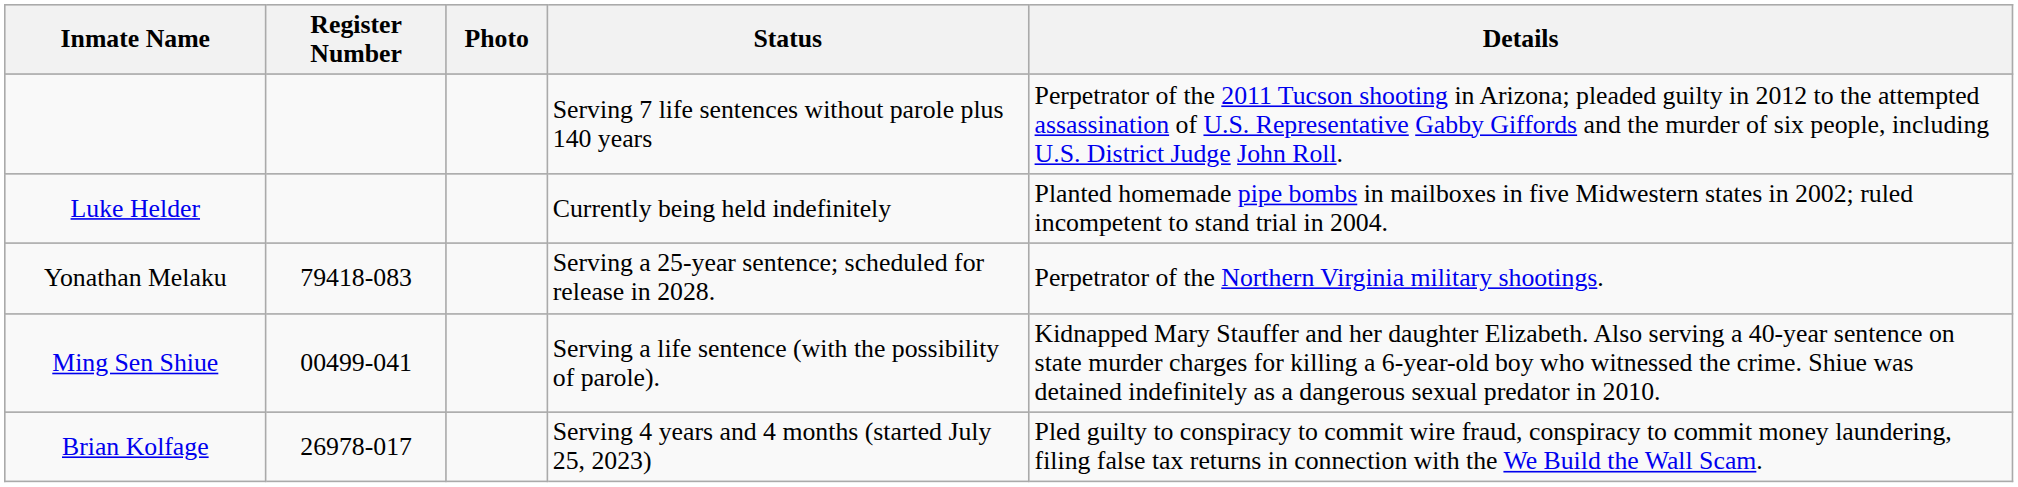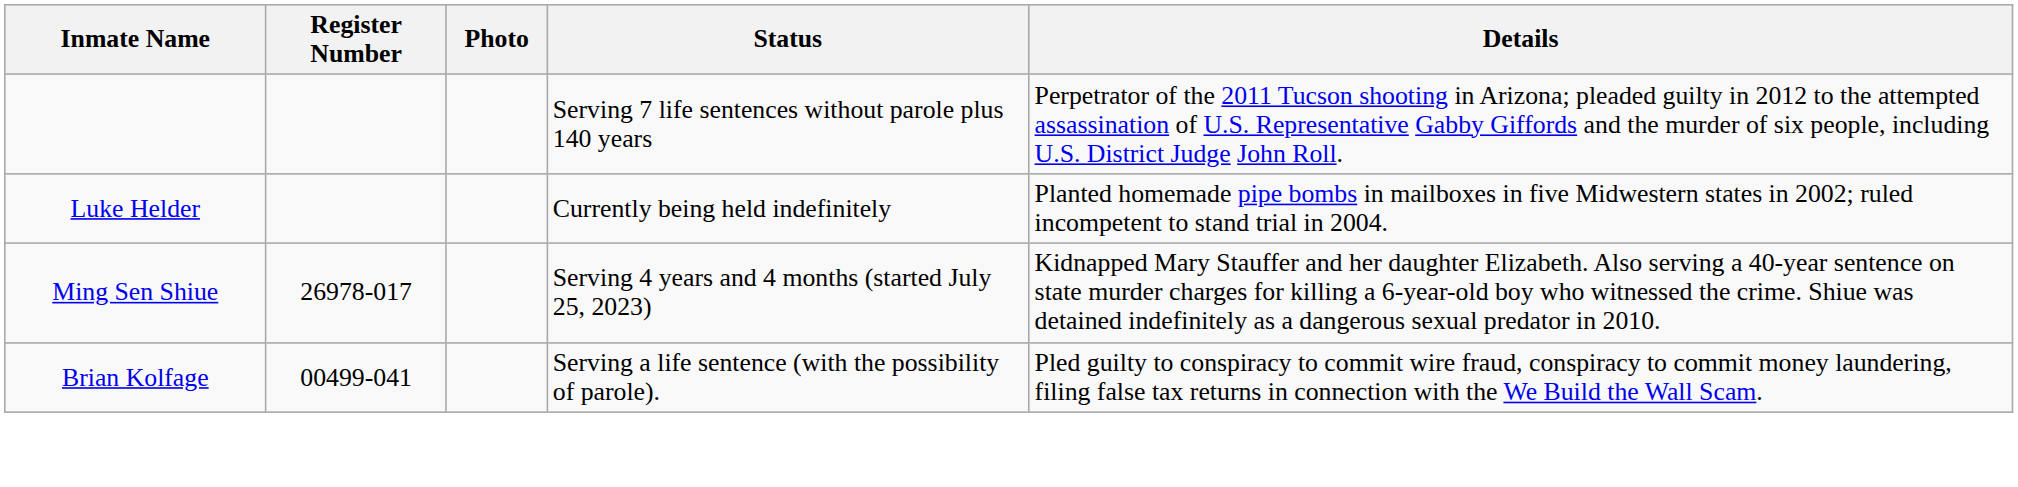 <table class="wikitable sortable">
 <tr>
 <th width=13%>Inmate Name</th>
 <th width=9%>Register Number</th>
 <th width=5%>Photo</th>
 <th width=24%>Status</th>
 <th width=54%>Details</th>
 </tr>
 <tr>
 <td style="text-align:center;"></td>
 <td style="text-align:center;"></td>
 <td style="text-align:center;"></td>
 <td>Serving 7 life sentences without parole plus 140 years</td>
 <td>Perpetrator of the <a href='#'>2011 Tucson shooting</a> in Arizona; pleaded guilty in 2012 to the attempted <a href='#'>assassination</a> of <a href='#'>U.S. Representative</a> <a href='#'>Gabby Giffords</a> and the murder of six people, including <a href='#'>U.S. District Judge</a> <a href='#'>John Roll</a>.</td>
 </tr>
 <tr>
 <td style="text-align:center;"><a href='#'>Luke Helder</a></td>
 <td style="text-align:center;"></td>
 <td style="text-align:center;"></td>
 <td>Currently being held indefinitely</td>
 <td>Planted homemade <a href='#'>pipe bombs</a> in mailboxes in five Midwestern states in 2002; ruled incompetent to stand trial in 2004.</td>
 </tr>
 <tr>
-<td style="text-align:center;">Yonathan Melaku</td>
-<td style="text-align:center;">79418-083</td>
+<td style="text-align:center;"><a href='#'>Ming Sen Shiue</a></td>
+<td style="text-align:center;">26978-017</td>
 <td style="text-align:center;"></td>
-<td>Serving a 25-year sentence; scheduled for release in 2028.</td>
-<td>Perpetrator of the <a href='#'>Northern Virginia military shootings</a>.</td>
-</tr>
-<tr>
-<td style="text-align:center;"><a href='#'>Ming Sen Shiue</a></td>
-<td style="text-align:center;">00499-041</td>
-<td style="text-align:center;"></td>
-<td>Serving a life sentence (with the possibility of parole).</td>
+<td>Serving 4 years and 4 months (started July 25, 2023)</td>
 <td>Kidnapped Mary Stauffer and her daughter Elizabeth. Also serving a 40-year sentence on state murder charges for killing a 6-year-old boy who witnessed the crime. Shiue was detained indefinitely as a dangerous sexual predator in 2010.</td>
 </tr>
 <tr>
 <td style="text-align:center;"><a href='#'>Brian Kolfage</a></td>
-<td style="text-align:center;">26978-017</td>
+<td style="text-align:center;">00499-041</td>
 <td style="text-align:center;"></td>
-<td>Serving 4 years and 4 months (started July 25, 2023)</td>
+<td>Serving a life sentence (with the possibility of parole).</td>
 <td>Pled guilty to conspiracy to commit wire fraud, conspiracy to commit money laundering, filing false tax returns in connection with the <a href='#'>We Build the Wall Scam</a>.</td>
 </tr>
 </table>
